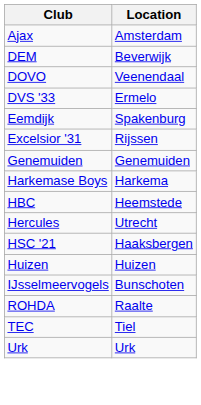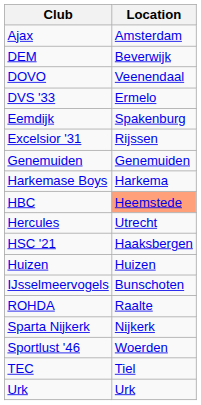 <table class="wikitable sortable">
 <tr>
 <th>Club</th>
 <th>Location</th>
 </tr>
 <tr>
 <td><a href='#'>Ajax</a></td>
 <td><a href='#'>Amsterdam</a></td>
 </tr>
 <tr>
 <td><a href='#'>DEM</a></td>
 <td><a href='#'>Beverwijk</a></td>
 </tr>
 <tr>
 <td><a href='#'>DOVO</a></td>
 <td><a href='#'>Veenendaal</a></td>
 </tr>
 <tr>
 <td><a href='#'>DVS '33</a></td>
 <td><a href='#'>Ermelo</a></td>
 </tr>
 <tr>
 <td><a href='#'>Eemdijk</a></td>
 <td><a href='#'>Spakenburg</a></td>
 </tr>
 <tr>
 <td><a href='#'>Excelsior '31</a></td>
 <td><a href='#'>Rijssen</a></td>
 </tr>
 <tr>
 <td><a href='#'>Genemuiden</a></td>
 <td><a href='#'>Genemuiden</a></td>
 </tr>
 <tr>
 <td><a href='#'>Harkemase Boys</a></td>
 <td><a href='#'>Harkema</a></td>
 </tr>
 <tr>
 <td><a href='#'>HBC</a></td>
-<td><a href='#'>Heemstede</a></td>
+<td style="background: lightsalmon;"><a href='#'>Heemstede</a></td>
 </tr>
 <tr>
 <td><a href='#'>Hercules</a></td>
 <td><a href='#'>Utrecht</a></td>
 </tr>
 <tr>
 <td><a href='#'>HSC '21</a></td>
 <td><a href='#'>Haaksbergen</a></td>
 </tr>
 <tr>
 <td><a href='#'>Huizen</a></td>
 <td><a href='#'>Huizen</a></td>
 </tr>
 <tr>
 <td><a href='#'>IJsselmeervogels</a></td>
 <td><a href='#'>Bunschoten</a></td>
 </tr>
 <tr>
 <td><a href='#'>ROHDA</a></td>
 <td><a href='#'>Raalte</a></td>
 </tr>
 <tr>
+<td><a href='#'>Sparta Nijkerk</a></td>
+<td><a href='#'>Nijkerk</a></td>
+</tr>
+<tr>
+<td><a href='#'>Sportlust '46</a></td>
+<td><a href='#'>Woerden</a></td>
+</tr>
+<tr>
 <td><a href='#'>TEC</a></td>
 <td><a href='#'>Tiel</a></td>
 </tr>
 <tr>
 <td><a href='#'>Urk</a></td>
 <td><a href='#'>Urk</a></td>
 </tr>
 </table>
